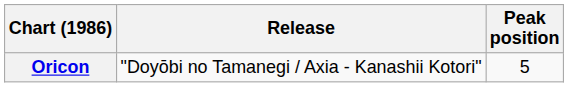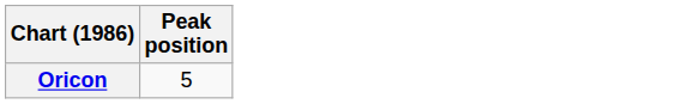 <table class="wikitable plainrowheaders sortable" style="text-align:center;">
 <tr>
 <th scope="col">Chart (1986)</th>
-<th scope="col">Release</th>
 <th scope="col">Peak<br>position</th>
 </tr>
 <tr>
 <th scope="row"><a href='#'>Oricon</a></th>
-<td>"Doyōbi no Tamanegi / Axia - Kanashii Kotori"</td>
 <td>5</td>
 </tr>
 </table>
